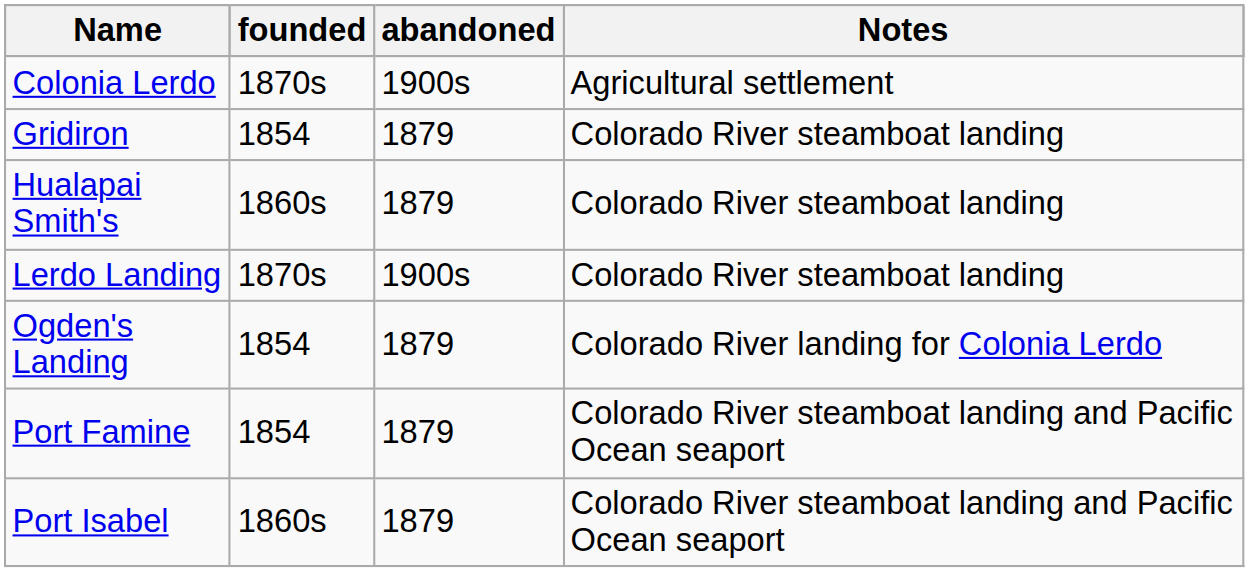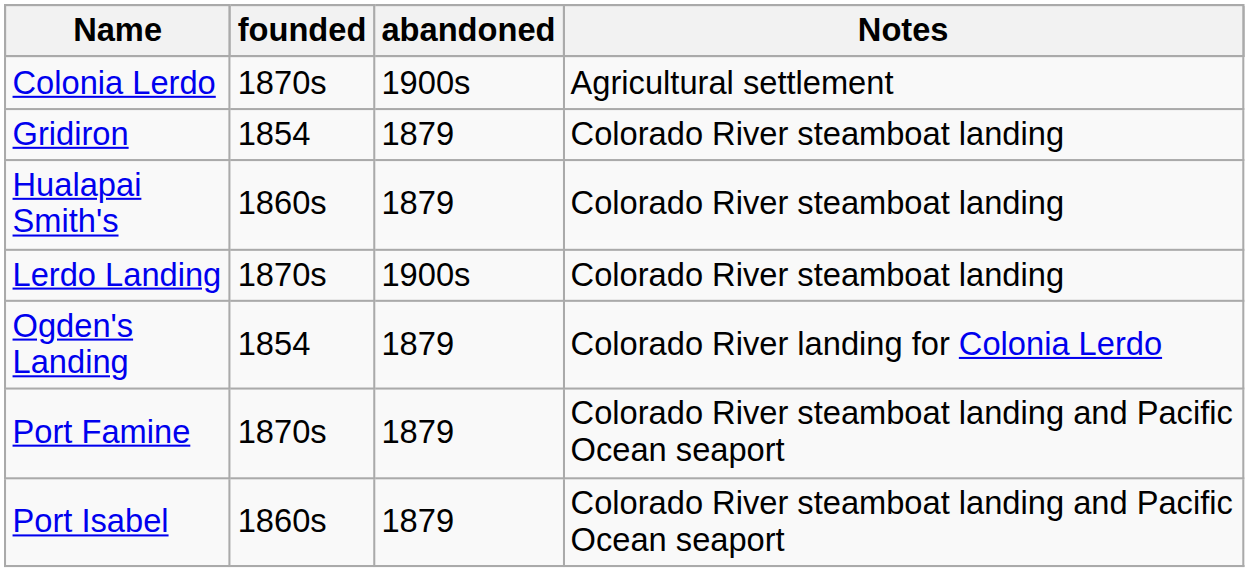 <table class="wikitable">
 <tr style="background:#000000; color:black;">
 <th><strong>Name</strong></th>
 <th>founded</th>
 <th>abandoned</th>
 <th><strong>Notes</strong></th>
 </tr>
 <tr>
 <td><a href='#'>Colonia Lerdo</a></td>
 <td>1870s</td>
 <td>1900s</td>
 <td>Agricultural settlement</td>
 </tr>
 <tr>
 <td><a href='#'>Gridiron</a></td>
 <td>1854</td>
 <td>1879</td>
 <td>Colorado River steamboat landing</td>
 </tr>
 <tr>
 <td><a href='#'>Hualapai Smith's</a></td>
 <td>1860s</td>
 <td>1879</td>
 <td>Colorado River steamboat landing</td>
 </tr>
 <tr>
 <td><a href='#'>Lerdo Landing</a></td>
 <td>1870s</td>
 <td>1900s</td>
 <td>Colorado River steamboat landing</td>
 </tr>
 <tr>
 <td><a href='#'>Ogden's Landing</a></td>
 <td>1854</td>
 <td>1879</td>
 <td>Colorado River landing for <a href='#'>Colonia Lerdo</a></td>
 </tr>
 <tr>
 <td><a href='#'>Port Famine</a></td>
-<td>1854</td>
+<td>1870s</td>
 <td>1879</td>
 <td>Colorado River steamboat landing and Pacific Ocean seaport</td>
 </tr>
 <tr>
 <td><a href='#'>Port Isabel</a></td>
 <td>1860s</td>
 <td>1879</td>
 <td>Colorado River steamboat landing and Pacific Ocean seaport</td>
 </tr>
 <tr>
 </tr>
 </table>
